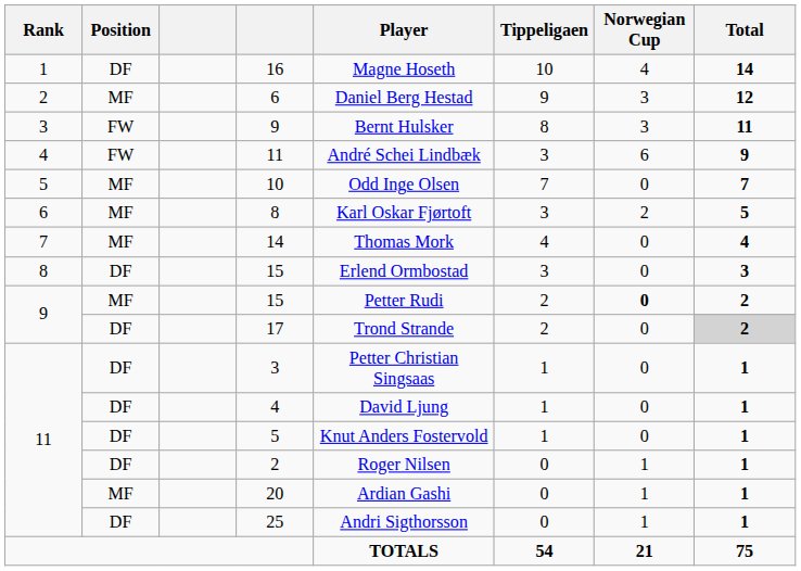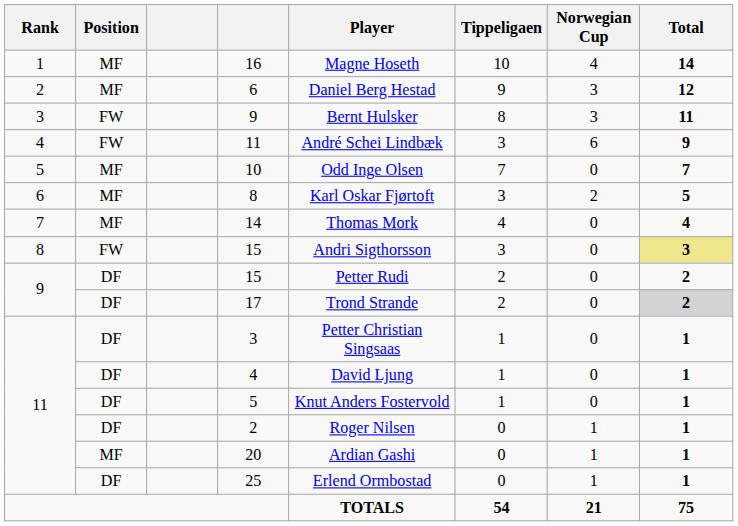 <table class="wikitable" style="font-size: 95%; text-align: center;">
 <tr>
 <th width=60>Rank</th>
 <th width=60>Position</th>
 <th width=60></th>
 <th width=60></th>
 <th width=150>Player</th>
 <th width=80>Tippeligaen</th>
 <th width=80>Norwegian Cup</th>
 <th width=80><strong>Total</strong></th>
 </tr>
 <tr>
 <td>1</td>
-<td>DF</td>
+<td>MF</td>
 <td></td>
 <td>16</td>
 <td><a href='#'>Magne Hoseth</a></td>
 <td>10</td>
 <td>4</td>
 <td><strong>14</strong></td>
 </tr>
 <tr>
 <td>2</td>
 <td>MF</td>
 <td></td>
 <td>6</td>
 <td><a href='#'>Daniel Berg Hestad</a></td>
 <td>9</td>
 <td>3</td>
 <td><strong>12</strong></td>
 </tr>
 <tr>
 <td>3</td>
 <td>FW</td>
 <td></td>
 <td>9</td>
 <td><a href='#'>Bernt Hulsker</a></td>
 <td>8</td>
 <td>3</td>
 <td><strong>11</strong></td>
 </tr>
 <tr>
 <td>4</td>
 <td>FW</td>
 <td></td>
 <td>11</td>
 <td><a href='#'>André Schei Lindbæk</a></td>
 <td>3</td>
 <td>6</td>
 <td><strong>9</strong></td>
 </tr>
 <tr>
 <td>5</td>
 <td>MF</td>
 <td></td>
 <td>10</td>
 <td><a href='#'>Odd Inge Olsen</a></td>
 <td>7</td>
 <td>0</td>
 <td><strong>7</strong></td>
 </tr>
 <tr>
 <td>6</td>
 <td>MF</td>
 <td></td>
 <td>8</td>
 <td><a href='#'>Karl Oskar Fjørtoft</a></td>
 <td>3</td>
 <td>2</td>
 <td><strong>5</strong></td>
 </tr>
 <tr>
 <td>7</td>
 <td>MF</td>
 <td></td>
 <td>14</td>
 <td><a href='#'>Thomas Mork</a></td>
 <td>4</td>
 <td>0</td>
 <td><strong>4</strong></td>
 </tr>
 <tr>
 <td>8</td>
-<td>DF</td>
+<td>FW</td>
 <td></td>
 <td>15</td>
-<td><a href='#'>Erlend Ormbostad</a></td>
+<td><a href='#'>Andri Sigthorsson</a></td>
 <td>3</td>
 <td>0</td>
-<td><strong>3</strong></td>
+<td style="background: khaki;"><strong>3</strong></td>
 </tr>
 <tr>
 <td rowspan="2">9</td>
-<td>MF</td>
+<td>DF</td>
 <td></td>
 <td>15</td>
 <td><a href='#'>Petter Rudi</a></td>
 <td>2</td>
-<td><strong>0</strong></td>
+<td>0</td>
 <td><strong>2</strong></td>
 </tr>
 <tr>
 <td>DF</td>
 <td></td>
 <td>17</td>
 <td><a href='#'>Trond Strande</a></td>
 <td>2</td>
 <td>0</td>
 <td style="background: lightgrey;"><strong>2</strong></td>
 </tr>
 <tr>
 <td rowspan="6">11</td>
 <td>DF</td>
 <td></td>
 <td>3</td>
 <td><a href='#'>Petter Christian Singsaas</a></td>
 <td>1</td>
 <td>0</td>
 <td><strong>1</strong></td>
 </tr>
 <tr>
 <td>DF</td>
 <td></td>
 <td>4</td>
 <td><a href='#'>David Ljung</a></td>
 <td>1</td>
 <td>0</td>
 <td><strong>1</strong></td>
 </tr>
 <tr>
 <td>DF</td>
 <td></td>
 <td>5</td>
 <td><a href='#'>Knut Anders Fostervold</a></td>
 <td>1</td>
 <td>0</td>
 <td><strong>1</strong></td>
 </tr>
 <tr>
 <td>DF</td>
 <td></td>
 <td>2</td>
 <td><a href='#'>Roger Nilsen</a></td>
 <td>0</td>
 <td>1</td>
 <td><strong>1</strong></td>
 </tr>
 <tr>
 <td>MF</td>
 <td></td>
 <td>20</td>
 <td><a href='#'>Ardian Gashi</a></td>
 <td>0</td>
 <td>1</td>
 <td><strong>1</strong></td>
 </tr>
 <tr>
 <td>DF</td>
 <td></td>
 <td>25</td>
-<td><a href='#'>Andri Sigthorsson</a></td>
+<td><a href='#'>Erlend Ormbostad</a></td>
 <td>0</td>
 <td>1</td>
 <td><strong>1</strong></td>
 </tr>
 <tr>
 <td colspan="4"></td>
 <td><strong>TOTALS</strong></td>
 <td><strong>54</strong></td>
 <td><strong>21</strong></td>
 <td><strong>75</strong></td>
 </tr>
 </table>
